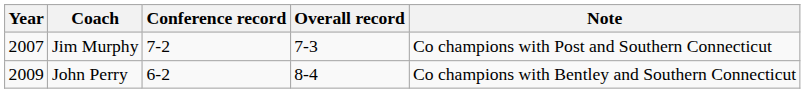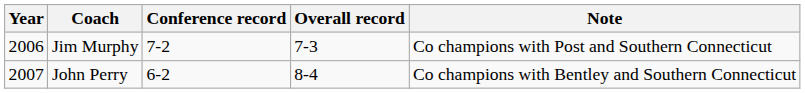 <table class="wikitable sortable">
 <tr>
 <th>Year</th>
 <th>Coach</th>
 <th>Conference record</th>
 <th>Overall record</th>
 <th>Note</th>
 </tr>
 <tr>
-<td>2007</td>
+<td>2006</td>
 <td>Jim Murphy</td>
 <td>7-2</td>
 <td>7-3</td>
 <td>Co champions with Post and Southern Connecticut</td>
 </tr>
 <tr>
-<td>2009</td>
+<td>2007</td>
 <td>John Perry</td>
 <td>6-2</td>
 <td>8-4</td>
 <td>Co champions with Bentley and Southern Connecticut</td>
 </tr>
 </table>
